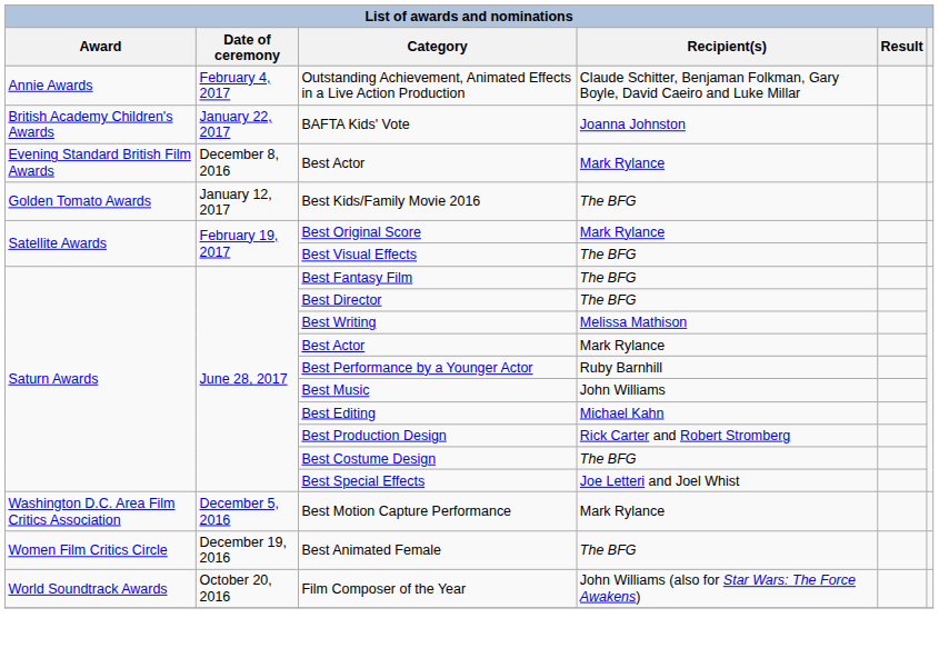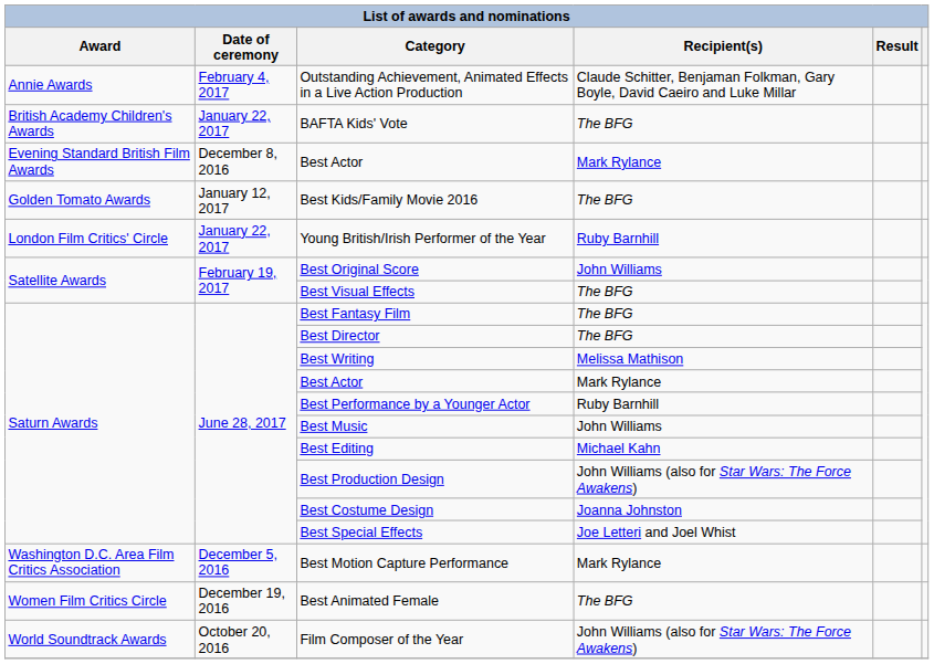 <table class="wikitable sortable" style="font-size:small;">
 <tr style="background:#ccc; text-align:center;">
 <th colspan="6" style="background: LightSteelBlue;">List of awards and nominations</th>
 </tr>
 <tr style="background:#ccc; text-align:center;">
 <th>Award</th>
 <th>Date of ceremony</th>
 <th>Category</th>
 <th>Recipient(s)</th>
 <th>Result</th>
 <th class="unsortable"></th>
 </tr>
 <tr>
 <td><a href='#'>Annie Awards</a></td>
 <td><a href='#'>February 4, 2017</a></td>
 <td>Outstanding Achievement, Animated Effects in a Live Action Production</td>
 <td>Claude Schitter, Benjaman Folkman, Gary Boyle, David Caeiro and Luke Millar</td>
 <td></td>
 <td></td>
 </tr>
 <tr>
 <td><a href='#'>British Academy Children's Awards</a></td>
 <td><a href='#'>January 22, 2017</a></td>
 <td>BAFTA Kids' Vote</td>
-<td><a href='#'>Joanna Johnston</a></td>
+<td><em>The BFG</em></td>
 <td></td>
 <td><br></td>
 </tr>
 <tr>
 <td><a href='#'>Evening Standard British Film Awards</a></td>
 <td>December 8, 2016</td>
 <td>Best Actor</td>
 <td><a href='#'>Mark Rylance</a></td>
 <td></td>
 <td></td>
 </tr>
 <tr>
 <td><a href='#'>Golden Tomato Awards</a></td>
 <td>January 12, 2017</td>
 <td>Best Kids/Family Movie 2016</td>
 <td><em>The BFG</em></td>
 <td></td>
 <td></td>
 </tr>
 <tr>
+<td><a href='#'>London Film Critics' Circle</a></td>
+<td><a href='#'>January 22, 2017</a></td>
+<td>Young British/Irish Performer of the Year</td>
+<td><a href='#'>Ruby Barnhill</a></td>
+<td></td>
+<td></td>
+</tr>
+<tr>
 <td rowspan="2"><a href='#'>Satellite Awards</a></td>
 <td rowspan="2"><a href='#'>February 19, 2017</a></td>
 <td><a href='#'>Best Original Score</a></td>
-<td><a href='#'>Mark Rylance</a></td>
+<td><a href='#'>John Williams</a></td>
 <td></td>
 <td rowspan="2"></td>
 </tr>
 <tr>
 <td><a href='#'>Best Visual Effects</a></td>
 <td><em>The BFG</em></td>
 <td></td>
 </tr>
 <tr>
 <td rowspan="10"><a href='#'>Saturn Awards</a></td>
 <td rowspan="10"><a href='#'>June 28, 2017</a></td>
 <td><a href='#'>Best Fantasy Film</a></td>
 <td><em>The BFG</em></td>
 <td></td>
 <td rowspan="10"></td>
 </tr>
 <tr>
 <td><a href='#'>Best Director</a></td>
 <td><em>The BFG</em></td>
 <td></td>
 </tr>
 <tr>
 <td><a href='#'>Best Writing</a></td>
 <td><a href='#'>Melissa Mathison</a></td>
 <td></td>
 </tr>
 <tr>
 <td><a href='#'>Best Actor</a></td>
 <td>Mark Rylance</td>
 <td></td>
 </tr>
 <tr>
 <td><a href='#'>Best Performance by a Younger Actor</a></td>
 <td>Ruby Barnhill</td>
 <td></td>
 </tr>
 <tr>
 <td><a href='#'>Best Music</a></td>
 <td>John Williams</td>
 <td></td>
 </tr>
 <tr>
 <td><a href='#'>Best Editing</a></td>
 <td><a href='#'>Michael Kahn</a></td>
 <td></td>
 </tr>
 <tr>
 <td><a href='#'>Best Production Design</a></td>
-<td><a href='#'>Rick Carter</a> and <a href='#'>Robert Stromberg</a></td>
+<td>John Williams (also for <em><a href='#'>Star Wars: The Force Awakens</a></em>)</td>
 <td></td>
 </tr>
 <tr>
 <td><a href='#'>Best Costume Design</a></td>
-<td><em>The BFG</em></td>
+<td><a href='#'>Joanna Johnston</a></td>
 <td></td>
 </tr>
 <tr>
 <td><a href='#'>Best Special Effects</a></td>
 <td><a href='#'>Joe Letteri</a> and Joel Whist</td>
 <td></td>
 </tr>
 <tr>
 <td><a href='#'>Washington D.C. Area Film Critics Association</a></td>
 <td><a href='#'>December 5, 2016</a></td>
 <td>Best Motion Capture Performance</td>
 <td>Mark Rylance</td>
 <td></td>
 <td></td>
 </tr>
 <tr>
 <td><a href='#'>Women Film Critics Circle</a></td>
 <td>December 19, 2016</td>
 <td>Best Animated Female</td>
 <td><em>The BFG</em></td>
 <td></td>
 <td></td>
 </tr>
 <tr>
 <td><a href='#'>World Soundtrack Awards</a></td>
 <td>October 20, 2016</td>
 <td>Film Composer of the Year</td>
 <td>John Williams (also for <em><a href='#'>Star Wars: The Force Awakens</a></em>)</td>
 <td></td>
 <td></td>
 </tr>
 <tr>
 </tr>
 </table>
